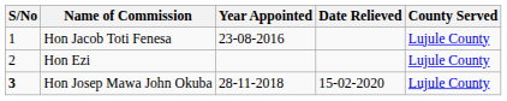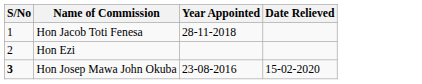 <table class="wikitable">
 <tr>
 <th>S/No</th>
 <th>Name of Commission</th>
 <th>Year Appointed</th>
 <th>Date Relieved</th>
-<th>County Served</th>
 </tr>
 <tr>
 <td>1</td>
 <td>Hon Jacob Toti Fenesa</td>
-<td>23-08-2016</td>
+<td>28-11-2018</td>
 <td></td>
-<td><a href='#'>Lujule County</a></td>
 </tr>
 <tr>
 <td>2</td>
 <td>Hon Ezi</td>
 <td></td>
 <td></td>
-<td><a href='#'>Lujule County</a></td>
 </tr>
 <tr>
 <td><strong>3</strong></td>
 <td>Hon Josep Mawa John Okuba</td>
-<td>28-11-2018</td>
+<td>23-08-2016</td>
 <td>15-02-2020</td>
-<td><a href='#'>Lujule County</a></td>
 </tr>
 </table>
